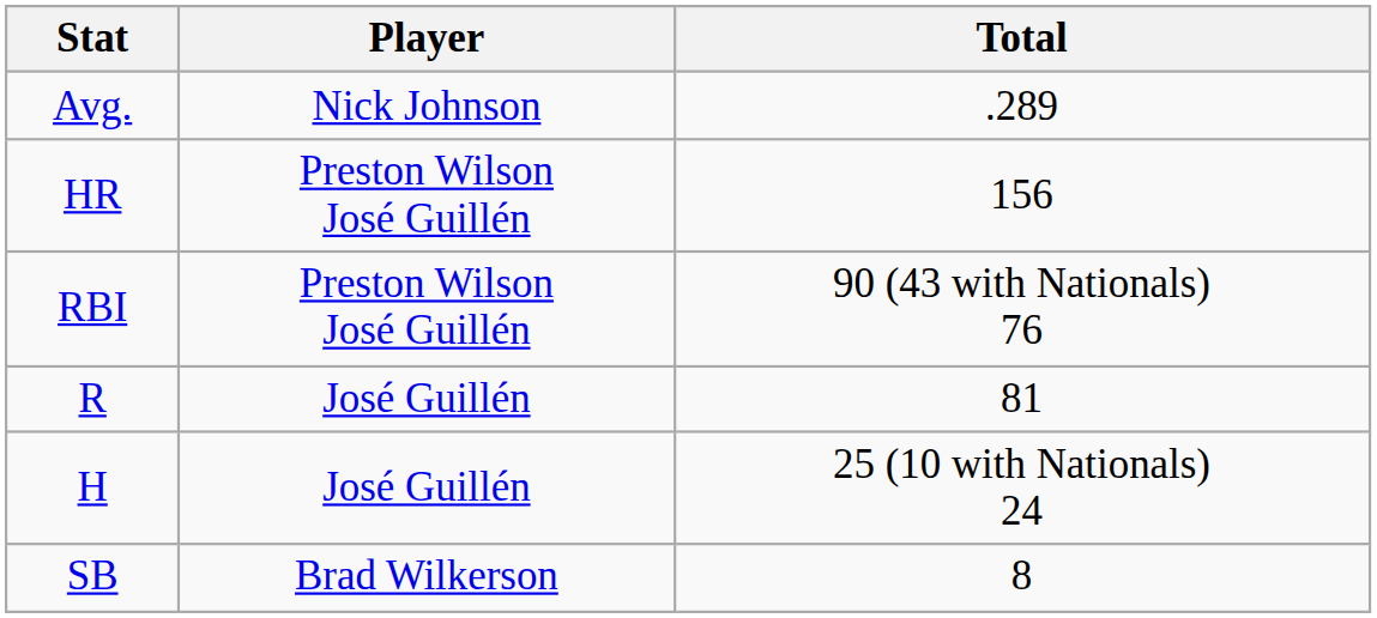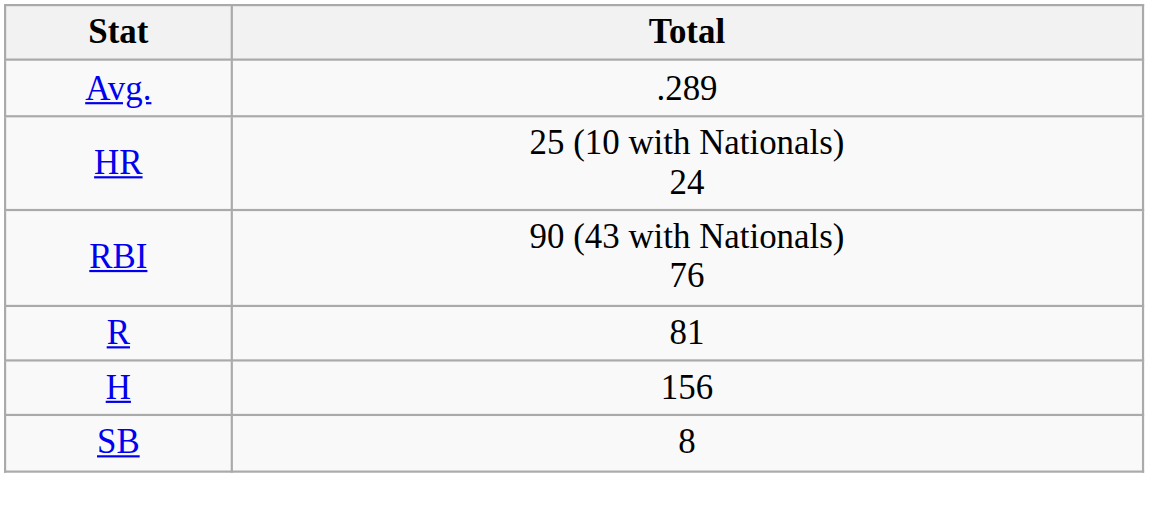 <table class="wikitable" style="width:33%;">
 <tr style="text-align:center; background:#ddd;">
 <th>Stat</th>
-<th>Player</th>
 <th>Total</th>
 </tr>
 <tr align=center>
 <td><a href='#'>Avg.</a></td>
-<td><a href='#'>Nick Johnson</a></td>
 <td>.289</td>
 </tr>
 <tr align=center>
 <td><a href='#'>HR</a></td>
-<td><a href='#'>Preston Wilson</a><br><a href='#'>José Guillén</a></td>
-<td>156</td>
+<td>25 (10 with Nationals)<br>24</td>
 </tr>
 <tr align=center>
 <td><a href='#'>RBI</a></td>
-<td><a href='#'>Preston Wilson</a><br><a href='#'>José Guillén</a></td>
 <td>90 (43 with Nationals)<br>76</td>
 </tr>
 <tr align=center>
 <td><a href='#'>R</a></td>
-<td><a href='#'>José Guillén</a></td>
 <td>81</td>
 </tr>
 <tr align=center>
 <td><a href='#'>H</a></td>
-<td><a href='#'>José Guillén</a></td>
-<td>25 (10 with Nationals)<br>24</td>
+<td>156</td>
 </tr>
 <tr align=center>
 <td><a href='#'>SB</a></td>
-<td><a href='#'>Brad Wilkerson</a></td>
 <td>8</td>
 </tr>
 </table>
